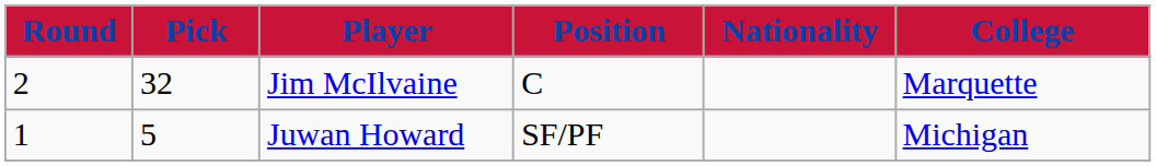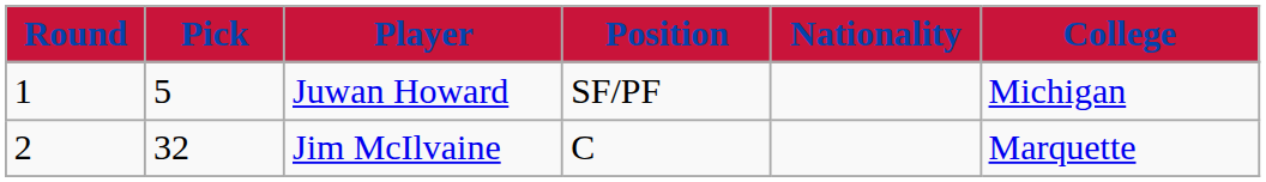 <table class="wikitable sortable sortable">
 <tr>
 <th style="background:#C9143A; color:#0344AD" width="10%">Round</th>
 <th style="background:#C9143A; color:#0344AD" width="10%">Pick</th>
 <th style="background:#C9143A; color:#0344AD" width="20%">Player</th>
 <th style="background:#C9143A; color:#0344AD" width="15%">Position</th>
 <th style="background:#C9143A; color:#0344AD" width="15%">Nationality</th>
 <th style="background:#C9143A; color:#0344AD" width="20%">College</th>
 </tr>
 <tr style="text-align: center">
 </tr>
 <tr>
+<td>1</td>
+<td>5</td>
+<td><a href='#'>Juwan Howard</a></td>
+<td>SF/PF</td>
+<td></td>
+<td><a href='#'>Michigan</a></td>
+</tr>
+<tr>
 <td>2</td>
 <td>32</td>
 <td><a href='#'>Jim McIlvaine</a></td>
 <td>C</td>
 <td></td>
 <td><a href='#'>Marquette</a></td>
 </tr>
-<tr>
-<td>1</td>
-<td>5</td>
-<td><a href='#'>Juwan Howard</a></td>
-<td>SF/PF</td>
-<td></td>
-<td><a href='#'>Michigan</a></td>
-</tr>
 </table>
